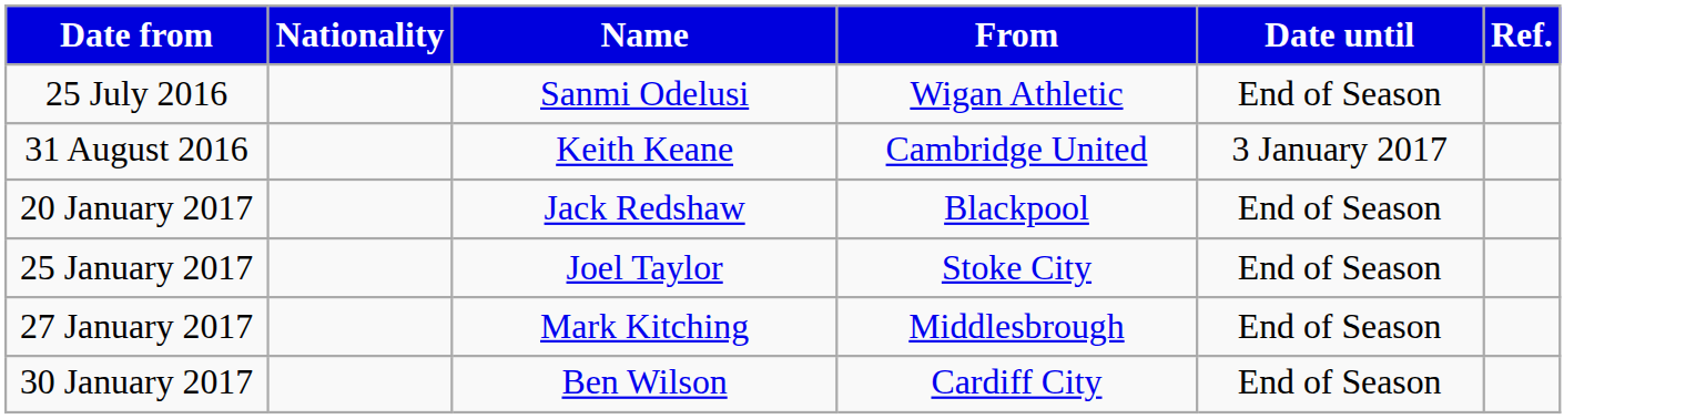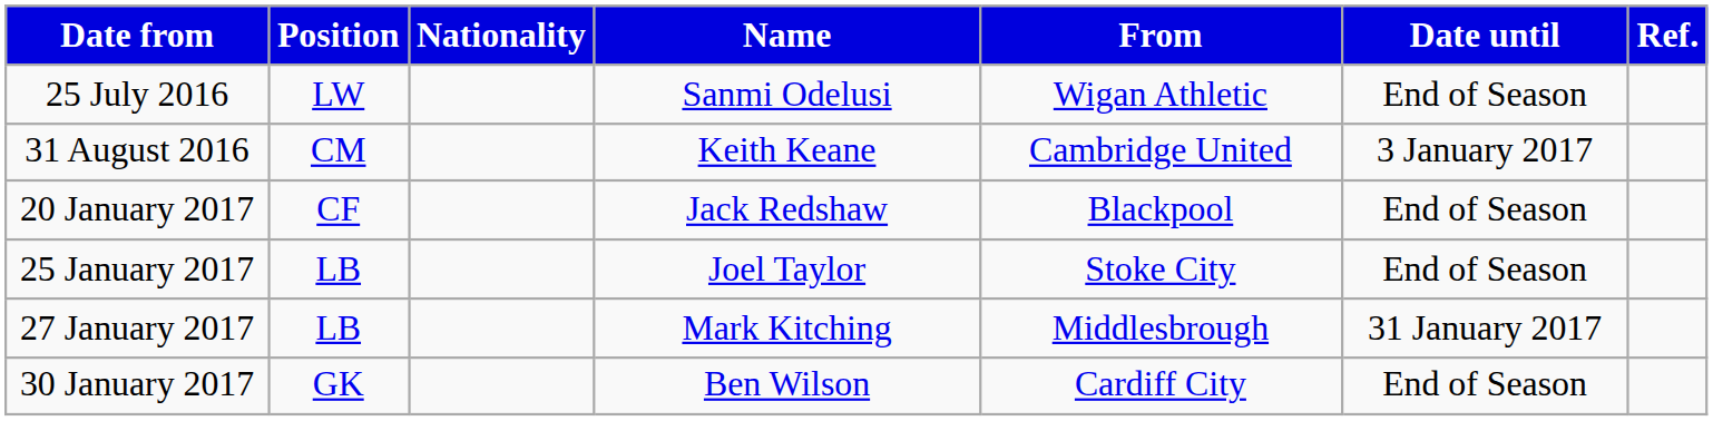 <table class="wikitable"  style="text-align:center; font-size:90%; ">
 <tr>
 <th style="background:#0000DD; color:#FFFFFF; width:100px;">Date from</th>
+<th style="background:#0000DD; color:#FFFFFF; width:50px;">Position</th>
 <th style="background:#0000DD; color:#FFFFFF; width:50px;">Nationality</th>
 <th style="background:#0000DD; color:#FFFFFF; width:150px;">Name</th>
 <th style="background:#0000DD; color:#FFFFFF; width:140px;">From</th>
 <th style="background:#0000DD; color:#FFFFFF; width:110px;">Date until</th>
 <th style="background:#0000DD; color:#FFFFFF; width:25px;">Ref.</th>
 </tr>
 <tr>
 <td>25 July 2016</td>
+<td><a href='#'>LW</a></td>
 <td></td>
 <td><a href='#'>Sanmi Odelusi</a></td>
 <td><a href='#'>Wigan Athletic</a></td>
 <td>End of Season</td>
 <td></td>
 </tr>
 <tr>
 <td>31 August 2016</td>
+<td><a href='#'>CM</a></td>
 <td></td>
 <td><a href='#'>Keith Keane</a></td>
 <td><a href='#'>Cambridge United</a></td>
 <td>3 January 2017</td>
 <td></td>
 </tr>
 <tr>
 <td>20 January 2017</td>
+<td><a href='#'>CF</a></td>
 <td></td>
 <td><a href='#'>Jack Redshaw</a></td>
 <td><a href='#'>Blackpool</a></td>
 <td>End of Season</td>
 <td></td>
 </tr>
 <tr>
 <td>25 January 2017</td>
+<td><a href='#'>LB</a></td>
 <td></td>
 <td><a href='#'>Joel Taylor</a></td>
 <td><a href='#'>Stoke City</a></td>
 <td>End of Season</td>
 <td></td>
 </tr>
 <tr>
 <td>27 January 2017</td>
+<td><a href='#'>LB</a></td>
 <td></td>
 <td><a href='#'>Mark Kitching</a></td>
 <td><a href='#'>Middlesbrough</a></td>
-<td>End of Season</td>
+<td>31 January 2017</td>
 <td></td>
 </tr>
 <tr>
 <td>30 January 2017</td>
+<td><a href='#'>GK</a></td>
 <td></td>
 <td><a href='#'>Ben Wilson</a></td>
 <td><a href='#'>Cardiff City</a></td>
 <td>End of Season</td>
 <td></td>
 </tr>
 </table>
